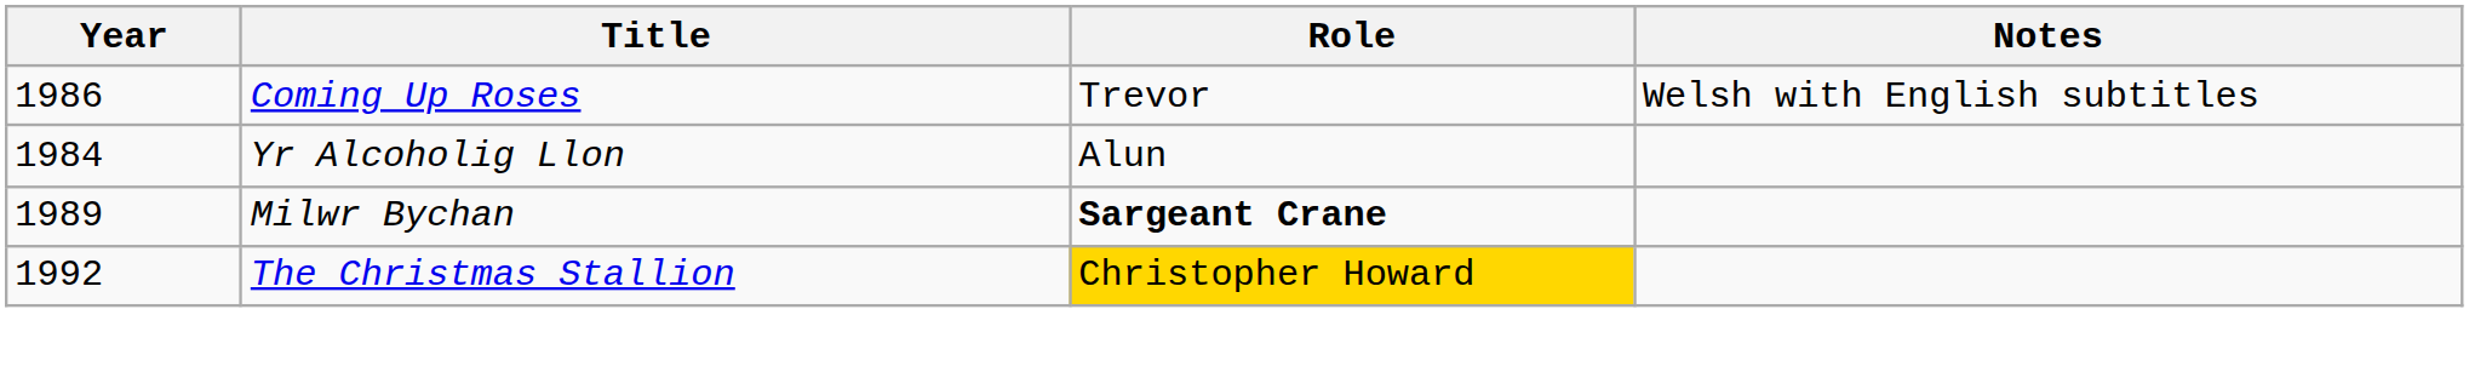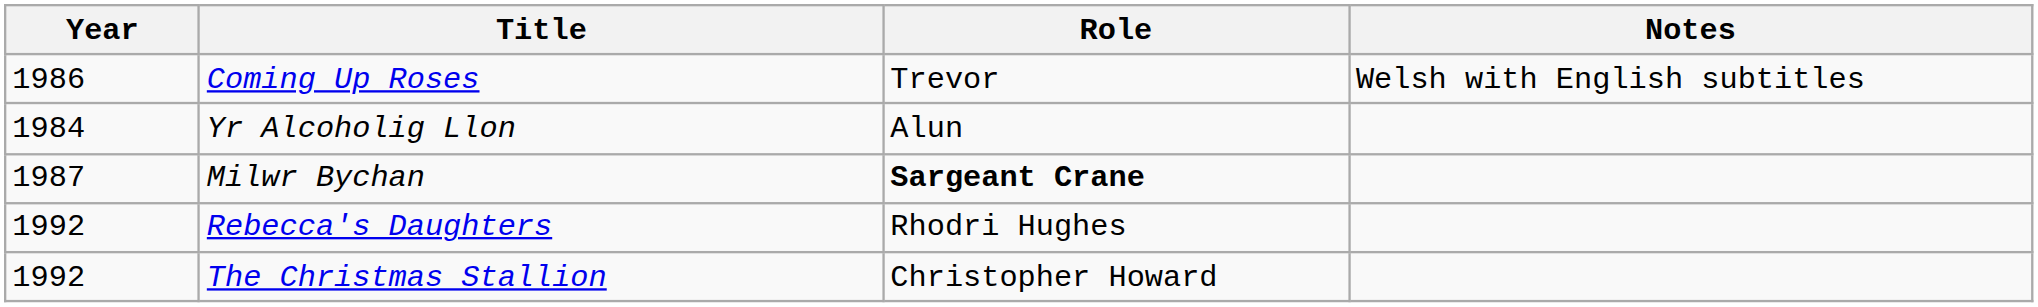 <table class="wikitable">
 <tr>
 <th scope="col" width="80">Year</th>
 <th scope="col" width="300">Title</th>
 <th scope="col" width="200">Role</th>
 <th scope="col" width="300">Notes</th>
 </tr>
 <tr>
 <td>1986</td>
 <td><em><a href='#'>Coming Up Roses</a></em></td>
 <td>Trevor</td>
 <td>Welsh with English subtitles</td>
 </tr>
 <tr>
 <td>1984</td>
 <td><em>Yr Alcoholig Llon</em></td>
 <td>Alun</td>
 <td></td>
 </tr>
 <tr>
-<td>1989</td>
+<td>1987</td>
 <td><em>Milwr Bychan</em></td>
 <td><strong>Sargeant Crane</strong></td>
 <td></td>
 </tr>
 <tr>
 <td>1992</td>
+<td><em><a href='#'>Rebecca's Daughters</a></em></td>
+<td>Rhodri Hughes</td>
+<td></td>
+</tr>
+<tr>
+<td>1992</td>
 <td><em><a href='#'>The Christmas Stallion</a></em></td>
-<td style="background: gold;">Christopher Howard</td>
+<td>Christopher Howard</td>
 <td></td>
 </tr>
 </table>
